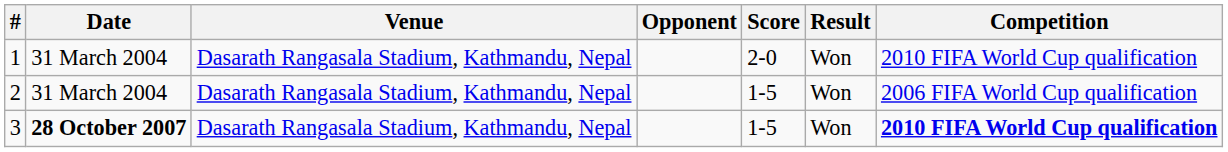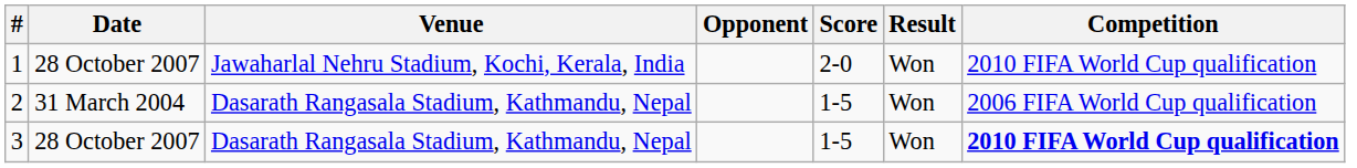 <table class="wikitable">
 <tr>
 <th>#</th>
 <th>Date</th>
 <th>Venue</th>
 <th>Opponent</th>
 <th>Score</th>
 <th>Result</th>
 <th>Competition</th>
 </tr>
 <tr>
 <td>1</td>
-<td>31 March 2004</td>
-<td><a href='#'>Dasarath Rangasala Stadium</a>, <a href='#'>Kathmandu</a>, <a href='#'>Nepal</a></td>
+<td>28 October 2007</td>
+<td><a href='#'>Jawaharlal Nehru Stadium</a>, <a href='#'>Kochi, Kerala</a>, <a href='#'>India</a></td>
 <td></td>
 <td>2-0</td>
 <td>Won</td>
 <td><a href='#'>2010 FIFA World Cup qualification</a></td>
 </tr>
 <tr>
 <td>2</td>
 <td>31 March 2004</td>
 <td><a href='#'>Dasarath Rangasala Stadium</a>, <a href='#'>Kathmandu</a>, <a href='#'>Nepal</a></td>
 <td></td>
 <td>1-5</td>
 <td>Won</td>
 <td><a href='#'>2006 FIFA World Cup qualification</a></td>
 </tr>
 <tr>
 <td>3</td>
-<td><strong>28 October 2007</strong></td>
+<td>28 October 2007</td>
 <td><a href='#'>Dasarath Rangasala Stadium</a>, <a href='#'>Kathmandu</a>, <a href='#'>Nepal</a></td>
 <td></td>
 <td>1-5</td>
 <td>Won</td>
 <td><strong><a href='#'>2010 FIFA World Cup qualification</a></strong></td>
 </tr>
 </table>
